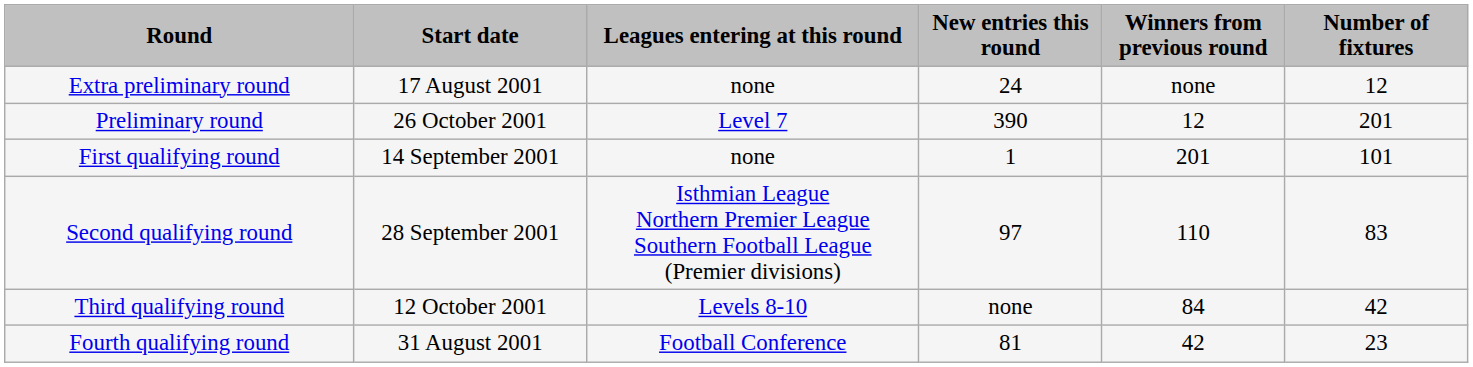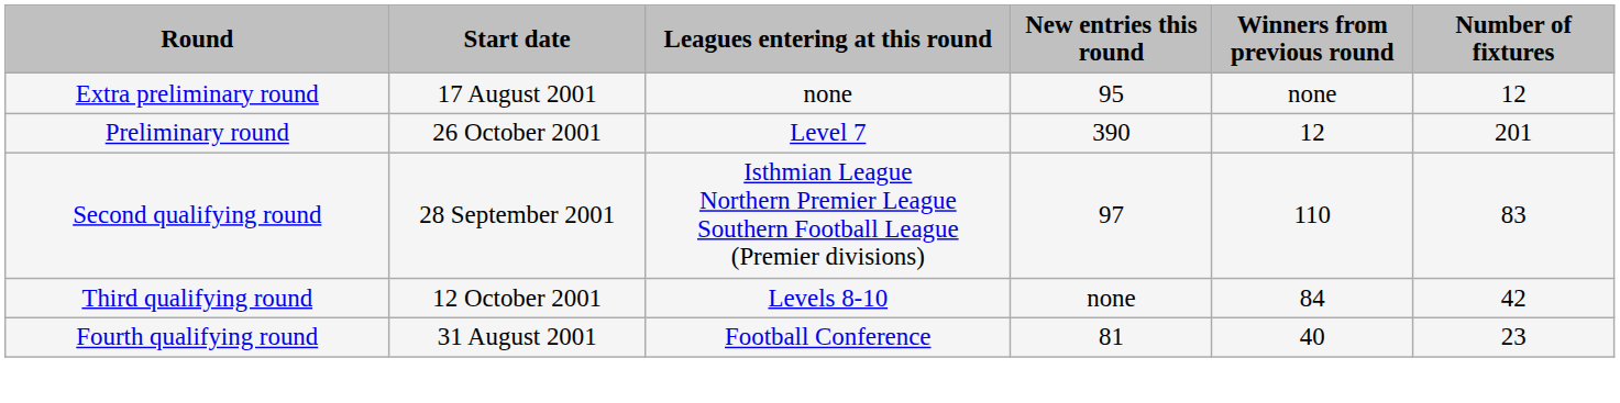 <table class="wikitable" style="width: 1024px; background:WhiteSmoke; text-align:center">
 <tr>
 <th scope="col" style="width: 21.00%; background:silver;">Round</th>
 <th scope="col" style="width: 14.00%; background:silver;">Start date</th>
 <th scope="col" style="width: 20.00%; background:silver;">Leagues entering at this round</th>
 <th scope="col" style="width: 11.00%; background:silver;">New entries this round</th>
 <th scope="col" style="width: 11.00%; background:silver;">Winners from previous round</th>
 <th scope="col" style="width: 11.00%; background:silver;">Number of fixtures</th>
 </tr>
 <tr align=center>
 <td><a href='#'>Extra preliminary round</a></td>
 <td>17 August 2001</td>
 <td>none</td>
-<td>24</td>
+<td>95</td>
 <td>none</td>
 <td>12</td>
 </tr>
 <tr align=center>
 <td><a href='#'>Preliminary round</a></td>
 <td>26 October 2001</td>
 <td><a href='#'>Level 7</a></td>
 <td>390</td>
 <td>12</td>
 <td>201</td>
-</tr>
-<tr align=center>
-<td><a href='#'>First qualifying round</a></td>
-<td>14 September 2001</td>
-<td>none</td>
-<td>1</td>
-<td>201</td>
-<td>101</td>
 </tr>
 <tr align=center>
 <td><a href='#'>Second qualifying round</a></td>
 <td>28 September 2001</td>
 <td><a href='#'>Isthmian League</a><br><a href='#'>Northern Premier League</a><br><a href='#'>Southern Football League</a><br>(Premier divisions)</td>
 <td>97</td>
 <td>110</td>
 <td>83</td>
 </tr>
 <tr align=center>
 <td><a href='#'>Third qualifying round</a></td>
 <td>12 October 2001</td>
 <td><a href='#'>Levels 8-10</a></td>
 <td>none</td>
 <td>84</td>
 <td>42</td>
 </tr>
 <tr align=center>
 <td><a href='#'>Fourth qualifying round</a></td>
 <td>31 August 2001</td>
 <td><a href='#'>Football Conference</a></td>
 <td>81</td>
-<td>42</td>
+<td>40</td>
 <td>23</td>
 </tr>
 </table>
